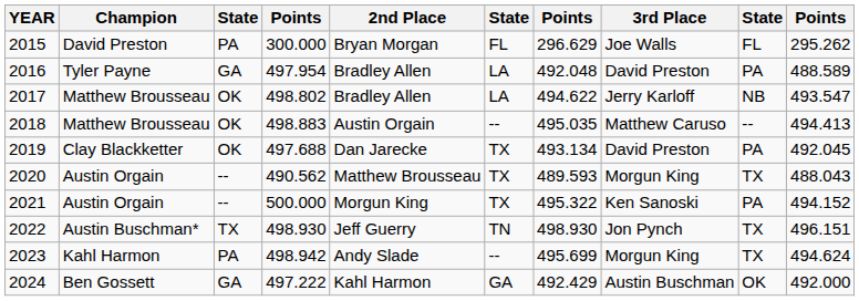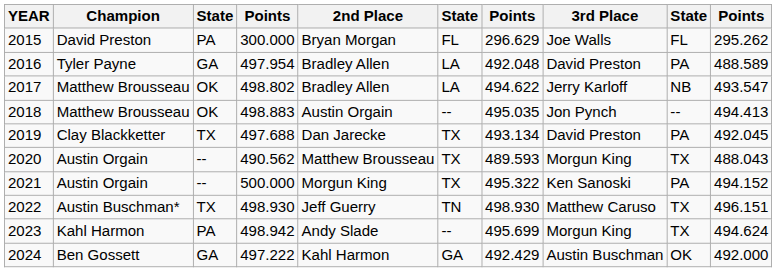 <table class="wikitable sortable">
 <tr>
 <th>YEAR</th>
 <th>Champion</th>
 <th>State</th>
 <th>Points</th>
 <th>2nd Place</th>
 <th>State</th>
 <th>Points</th>
 <th>3rd Place</th>
 <th>State</th>
 <th>Points</th>
 </tr>
 <tr>
 <td>2015</td>
 <td>David Preston</td>
 <td>PA</td>
 <td>300.000</td>
 <td>Bryan Morgan</td>
 <td>FL</td>
 <td>296.629</td>
 <td>Joe Walls</td>
 <td>FL</td>
 <td>295.262</td>
 </tr>
 <tr>
 <td>2016</td>
 <td>Tyler Payne</td>
 <td>GA</td>
 <td>497.954</td>
 <td>Bradley Allen</td>
 <td>LA</td>
 <td>492.048</td>
 <td>David Preston</td>
 <td>PA</td>
 <td>488.589</td>
 </tr>
 <tr>
 <td>2017</td>
 <td>Matthew Brousseau</td>
 <td>OK</td>
 <td>498.802</td>
 <td>Bradley Allen</td>
 <td>LA</td>
 <td>494.622</td>
 <td>Jerry Karloff</td>
 <td>NB</td>
 <td>493.547</td>
 </tr>
 <tr>
 <td>2018</td>
 <td>Matthew Brousseau</td>
 <td>OK</td>
 <td>498.883</td>
 <td>Austin Orgain</td>
 <td>--</td>
 <td>495.035</td>
-<td>Matthew Caruso</td>
+<td>Jon Pynch</td>
 <td>--</td>
 <td>494.413</td>
 </tr>
 <tr>
 <td>2019</td>
 <td>Clay Blackketter</td>
-<td>OK</td>
+<td>TX</td>
 <td>497.688</td>
 <td>Dan Jarecke</td>
 <td>TX</td>
 <td>493.134</td>
 <td>David Preston</td>
 <td>PA</td>
 <td>492.045</td>
 </tr>
 <tr>
 <td>2020</td>
 <td>Austin Orgain</td>
 <td>--</td>
 <td>490.562</td>
 <td>Matthew Brousseau</td>
 <td>TX</td>
 <td>489.593</td>
 <td>Morgun King</td>
 <td>TX</td>
 <td>488.043</td>
 </tr>
 <tr>
 <td>2021</td>
 <td>Austin Orgain</td>
 <td>--</td>
 <td>500.000</td>
 <td>Morgun King</td>
 <td>TX</td>
 <td>495.322</td>
 <td>Ken Sanoski</td>
 <td>PA</td>
 <td>494.152</td>
 </tr>
 <tr>
 <td>2022</td>
 <td>Austin Buschman*</td>
 <td>TX</td>
 <td>498.930</td>
 <td>Jeff Guerry</td>
 <td>TN</td>
 <td>498.930</td>
-<td>Jon Pynch</td>
+<td>Matthew Caruso</td>
 <td>TX</td>
 <td>496.151</td>
 </tr>
 <tr>
 <td>2023</td>
 <td>Kahl Harmon</td>
 <td>PA</td>
 <td>498.942</td>
 <td>Andy Slade</td>
 <td>--</td>
 <td>495.699</td>
 <td>Morgun King</td>
 <td>TX</td>
 <td>494.624</td>
 </tr>
 <tr>
 <td>2024</td>
 <td>Ben Gossett</td>
 <td>GA</td>
 <td>497.222</td>
 <td>Kahl Harmon</td>
 <td>GA</td>
 <td>492.429</td>
 <td>Austin Buschman</td>
 <td>OK</td>
 <td>492.000</td>
 </tr>
 </table>
